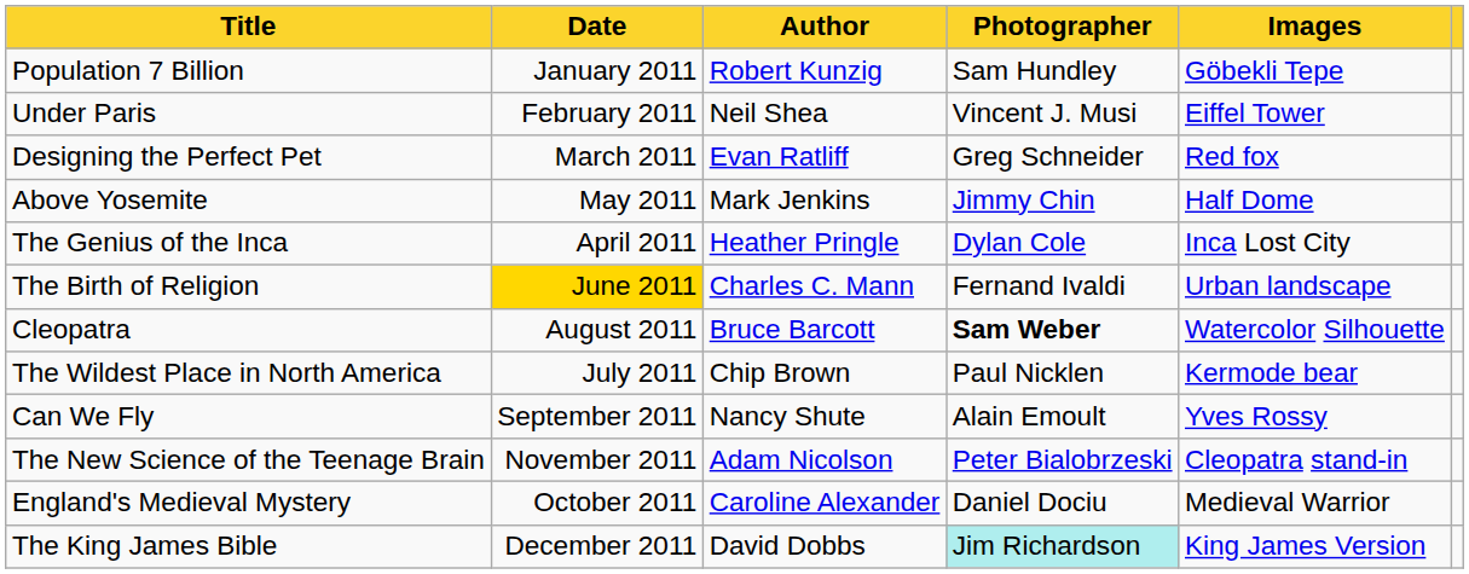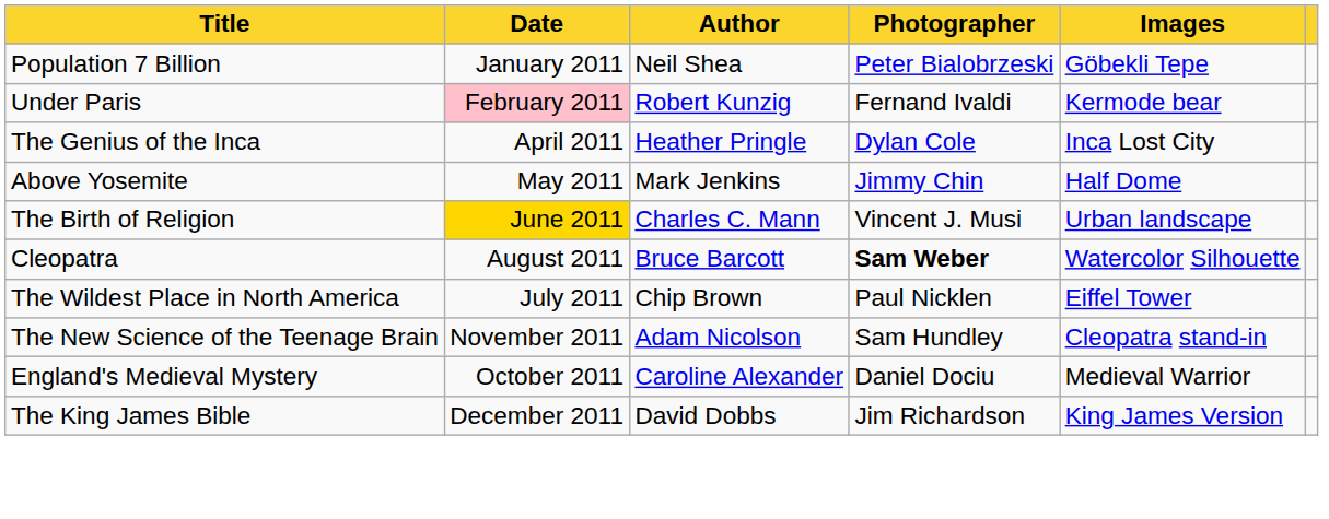 <table class="wikitable">
 <tr>
 <th scope="col" style="background-color:#fbd42c;">Title</th>
 <th scope="col" style="background-color:#fbd42c;">Date</th>
 <th scope="col" style="background-color:#fbd42c;">Author</th>
 <th scope="col" style="background-color:#fbd42c;">Photographer</th>
 <th scope="col" style="background-color:#fbd42c;">Images</th>
 <th scope="col" style="background-color:#fbd42c;"></th>
 </tr>
 <tr>
 <td scope="row">Population 7 Billion</td>
 <td style="text-align:right;">January 2011</td>
-<td><a href='#'>Robert Kunzig</a></td>
-<td>Sam Hundley</td>
+<td>Neil Shea</td>
+<td><a href='#'>Peter Bialobrzeski</a></td>
 <td><a href='#'>Göbekli Tepe</a></td>
 <td></td>
 </tr>
 <tr>
 <td scope="row">Under Paris</td>
-<td style="text-align:right;">February 2011</td>
-<td>Neil Shea</td>
-<td>Vincent J. Musi</td>
-<td><a href='#'>Eiffel Tower</a></td>
+<td style="background: pink; text-align:right;">February 2011</td>
+<td><a href='#'>Robert Kunzig</a></td>
+<td>Fernand Ivaldi</td>
+<td><a href='#'>Kermode bear</a></td>
 <td></td>
 </tr>
 <tr>
-<td scope="row">Designing the Perfect Pet</td>
-<td style="text-align:right;">March 2011</td>
-<td><a href='#'>Evan Ratliff</a></td>
-<td>Greg Schneider</td>
-<td><a href='#'>Red fox</a></td>
+<td scope="row">The Genius of the Inca</td>
+<td style="text-align:right;">April 2011</td>
+<td><a href='#'>Heather Pringle</a></td>
+<td><a href='#'>Dylan Cole</a></td>
+<td><a href='#'>Inca</a> Lost City</td>
 <td></td>
 </tr>
 <tr>
 <td scope="row">Above Yosemite</td>
 <td style="text-align:right;">May 2011</td>
 <td>Mark Jenkins</td>
 <td><a href='#'>Jimmy Chin</a></td>
 <td><a href='#'>Half Dome</a></td>
 <td></td>
 </tr>
 <tr>
-<td scope="row">The Genius of the Inca</td>
-<td style="text-align:right;">April 2011</td>
-<td><a href='#'>Heather Pringle</a></td>
-<td><a href='#'>Dylan Cole</a></td>
-<td><a href='#'>Inca</a> Lost City</td>
-<td></td>
-</tr>
-<tr>
 <td scope="row">The Birth of Religion</td>
 <td style="background: gold; text-align:right;">June 2011</td>
 <td><a href='#'>Charles C. Mann</a></td>
-<td>Fernand Ivaldi</td>
+<td>Vincent J. Musi</td>
 <td><a href='#'>Urban landscape</a></td>
 <td></td>
 </tr>
 <tr>
 <td scope="row">Cleopatra</td>
 <td style="text-align:right;">August 2011</td>
 <td><a href='#'>Bruce Barcott</a></td>
 <td><strong>Sam Weber</strong></td>
 <td><a href='#'>Watercolor</a> <a href='#'>Silhouette</a></td>
 <td></td>
 </tr>
 <tr>
 <td scope="row">The Wildest Place in North America</td>
 <td style="text-align:right;">July 2011</td>
 <td>Chip Brown</td>
 <td>Paul Nicklen</td>
-<td><a href='#'>Kermode bear</a></td>
-<td></td>
-</tr>
-<tr>
-<td scope="row">Can We Fly</td>
-<td style="text-align:right;">September 2011</td>
-<td>Nancy Shute</td>
-<td>Alain Emoult</td>
-<td><a href='#'>Yves Rossy</a></td>
+<td><a href='#'>Eiffel Tower</a></td>
 <td></td>
 </tr>
 <tr>
 <td scope="row">The New Science of the Teenage Brain</td>
 <td style="text-align:right;">November 2011</td>
 <td><a href='#'>Adam Nicolson</a></td>
-<td><a href='#'>Peter Bialobrzeski</a></td>
+<td>Sam Hundley</td>
 <td><a href='#'>Cleopatra</a> <a href='#'>stand-in</a></td>
 <td></td>
 </tr>
 <tr>
 <td scope="row">England's Medieval Mystery</td>
 <td style="text-align:right;">October 2011</td>
 <td><a href='#'>Caroline Alexander</a></td>
 <td>Daniel Dociu</td>
 <td>Medieval Warrior</td>
 <td></td>
 </tr>
 <tr>
 <td scope="row">The King James Bible</td>
 <td style="text-align:right;">December 2011</td>
 <td>David Dobbs</td>
-<td style="background: paleturquoise;">Jim Richardson</td>
+<td>Jim Richardson</td>
 <td><a href='#'>King James Version</a></td>
 <td></td>
 </tr>
 </table>
